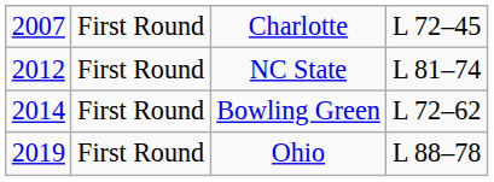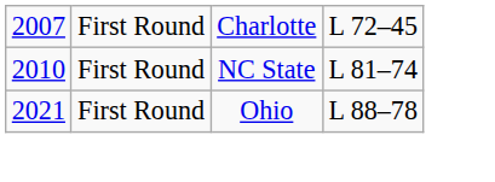 <table class="wikitable">
 <tr align="center">
 <td><a href='#'>2007</a></td>
 <td>First Round</td>
 <td><a href='#'>Charlotte</a></td>
 <td>L 72–45</td>
 </tr>
 <tr align="center">
-<td><a href='#'>2012</a></td>
+<td><a href='#'>2010</a></td>
 <td>First Round</td>
 <td><a href='#'>NC State</a></td>
 <td>L 81–74</td>
 </tr>
 <tr align="center">
-<td><a href='#'>2014</a></td>
-<td>First Round</td>
-<td><a href='#'>Bowling Green</a></td>
-<td>L 72–62</td>
-</tr>
-<tr align="center">
-<td><a href='#'>2019</a></td>
+<td><a href='#'>2021</a></td>
 <td>First Round</td>
 <td><a href='#'>Ohio</a></td>
 <td>L 88–78</td>
 </tr>
 </table>
